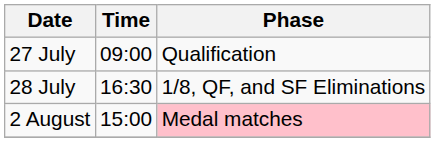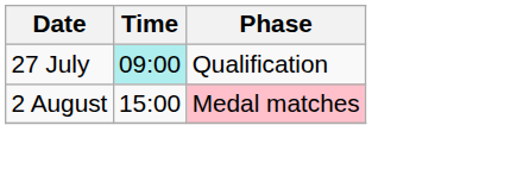 <table class=wikitable>
 <tr>
 <th>Date</th>
 <th>Time</th>
 <th>Phase</th>
 </tr>
 <tr>
 <td>27 July</td>
-<td>09:00</td>
+<td style="background: paleturquoise;">09:00</td>
 <td>Qualification</td>
-</tr>
-<tr>
-<td>28 July</td>
-<td>16:30</td>
-<td>1/8, QF, and SF Eliminations</td>
 </tr>
 <tr>
 <td>2 August</td>
 <td>15:00</td>
 <td style="background: pink;">Medal matches</td>
 </tr>
 <tr>
 </tr>
 </table>
